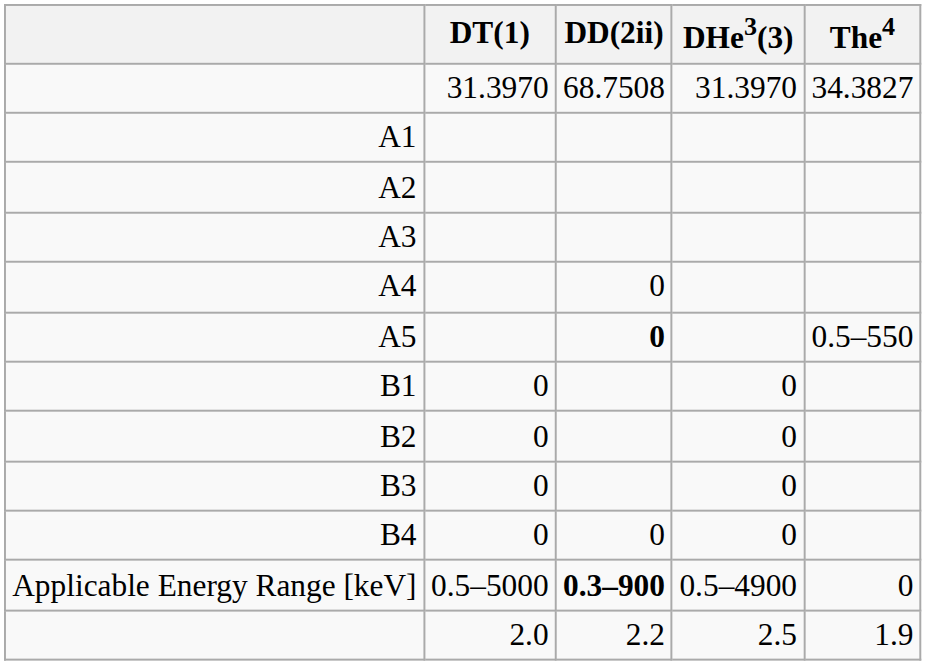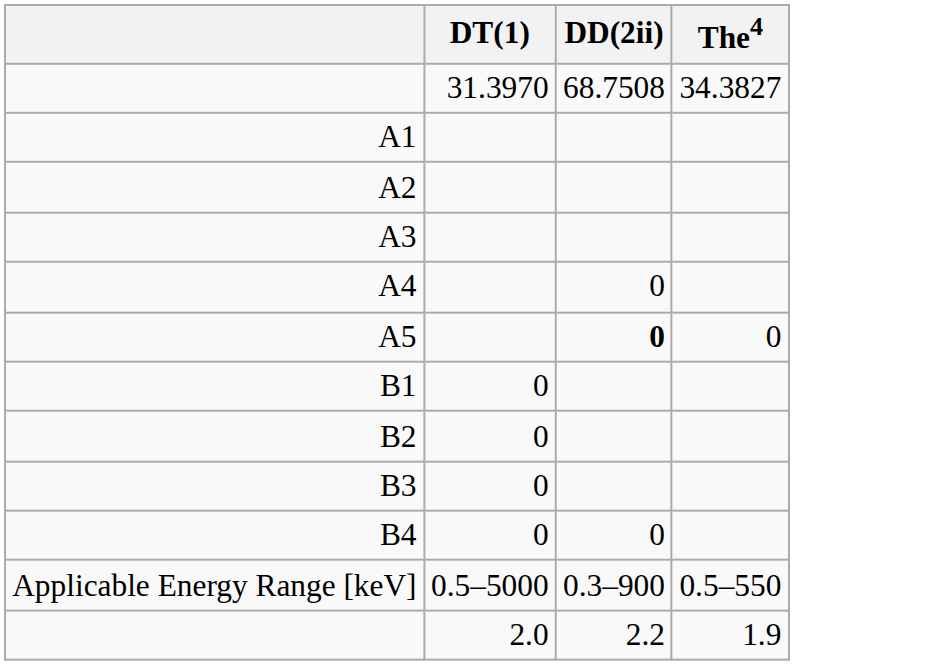 <table class="wikitable" style="text-align:right;">
 <tr>
 <th></th>
 <th>DT(1)</th>
 <th>DD(2ii)</th>
-<th>DHe<sup>3</sup>(3)</th>
 <th>The<sup>4</sup></th>
 </tr>
 <tr>
 <td></td>
 <td>31.3970</td>
 <td>68.7508</td>
-<td>31.3970</td>
 <td>34.3827</td>
 </tr>
 <tr>
 <td>A1</td>
-<td></td>
 <td></td>
 <td></td>
 <td></td>
 </tr>
 <tr>
 <td>A2</td>
 <td></td>
 <td></td>
 <td></td>
-<td></td>
 </tr>
 <tr>
 <td>A3</td>
-<td></td>
 <td></td>
 <td></td>
 <td></td>
 </tr>
 <tr>
 <td>A4</td>
 <td></td>
 <td>0</td>
 <td></td>
-<td></td>
 </tr>
 <tr>
 <td>A5</td>
 <td></td>
 <td><strong>0</strong></td>
-<td></td>
-<td>0.5–550</td>
+<td>0</td>
 </tr>
 <tr>
 <td>B1</td>
 <td>0</td>
 <td></td>
-<td>0</td>
 <td></td>
 </tr>
 <tr>
 <td>B2</td>
 <td>0</td>
 <td></td>
-<td>0</td>
 <td></td>
 </tr>
 <tr>
 <td>B3</td>
 <td>0</td>
 <td></td>
-<td>0</td>
 <td></td>
 </tr>
 <tr>
 <td>B4</td>
-<td>0</td>
 <td>0</td>
 <td>0</td>
 <td></td>
 </tr>
 <tr>
 <td>Applicable Energy Range [keV]</td>
 <td>0.5–5000</td>
-<td><strong>0.3–900</strong></td>
-<td>0.5–4900</td>
-<td>0</td>
+<td>0.3–900</td>
+<td>0.5–550</td>
 </tr>
 <tr>
 <td></td>
 <td>2.0</td>
 <td>2.2</td>
-<td>2.5</td>
 <td>1.9</td>
 </tr>
 </table>
